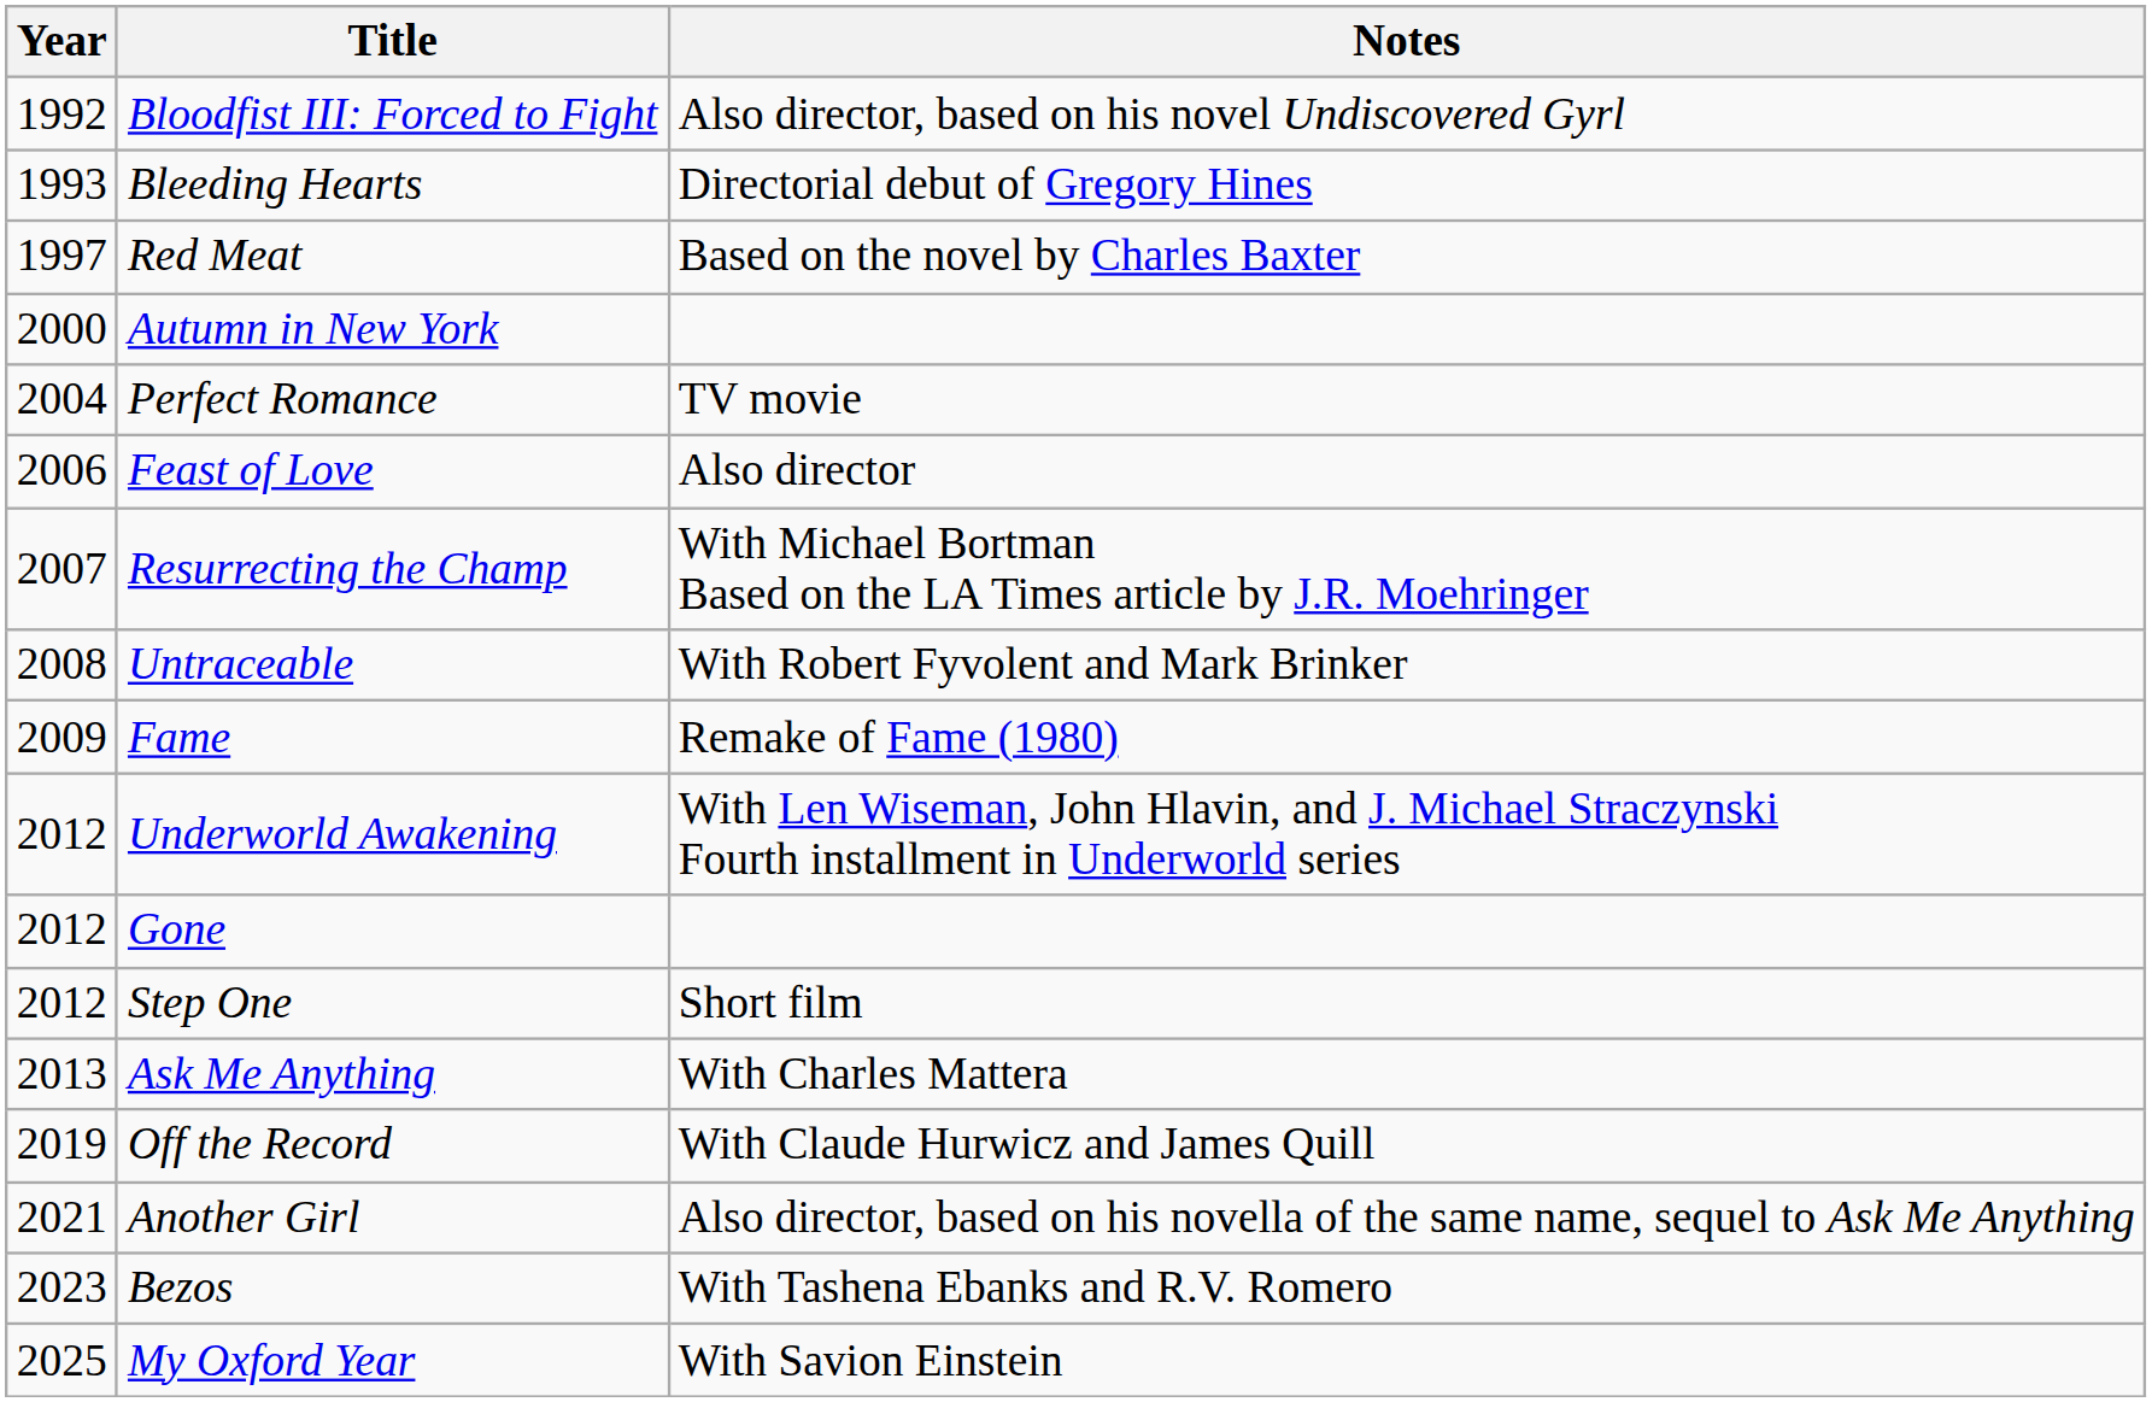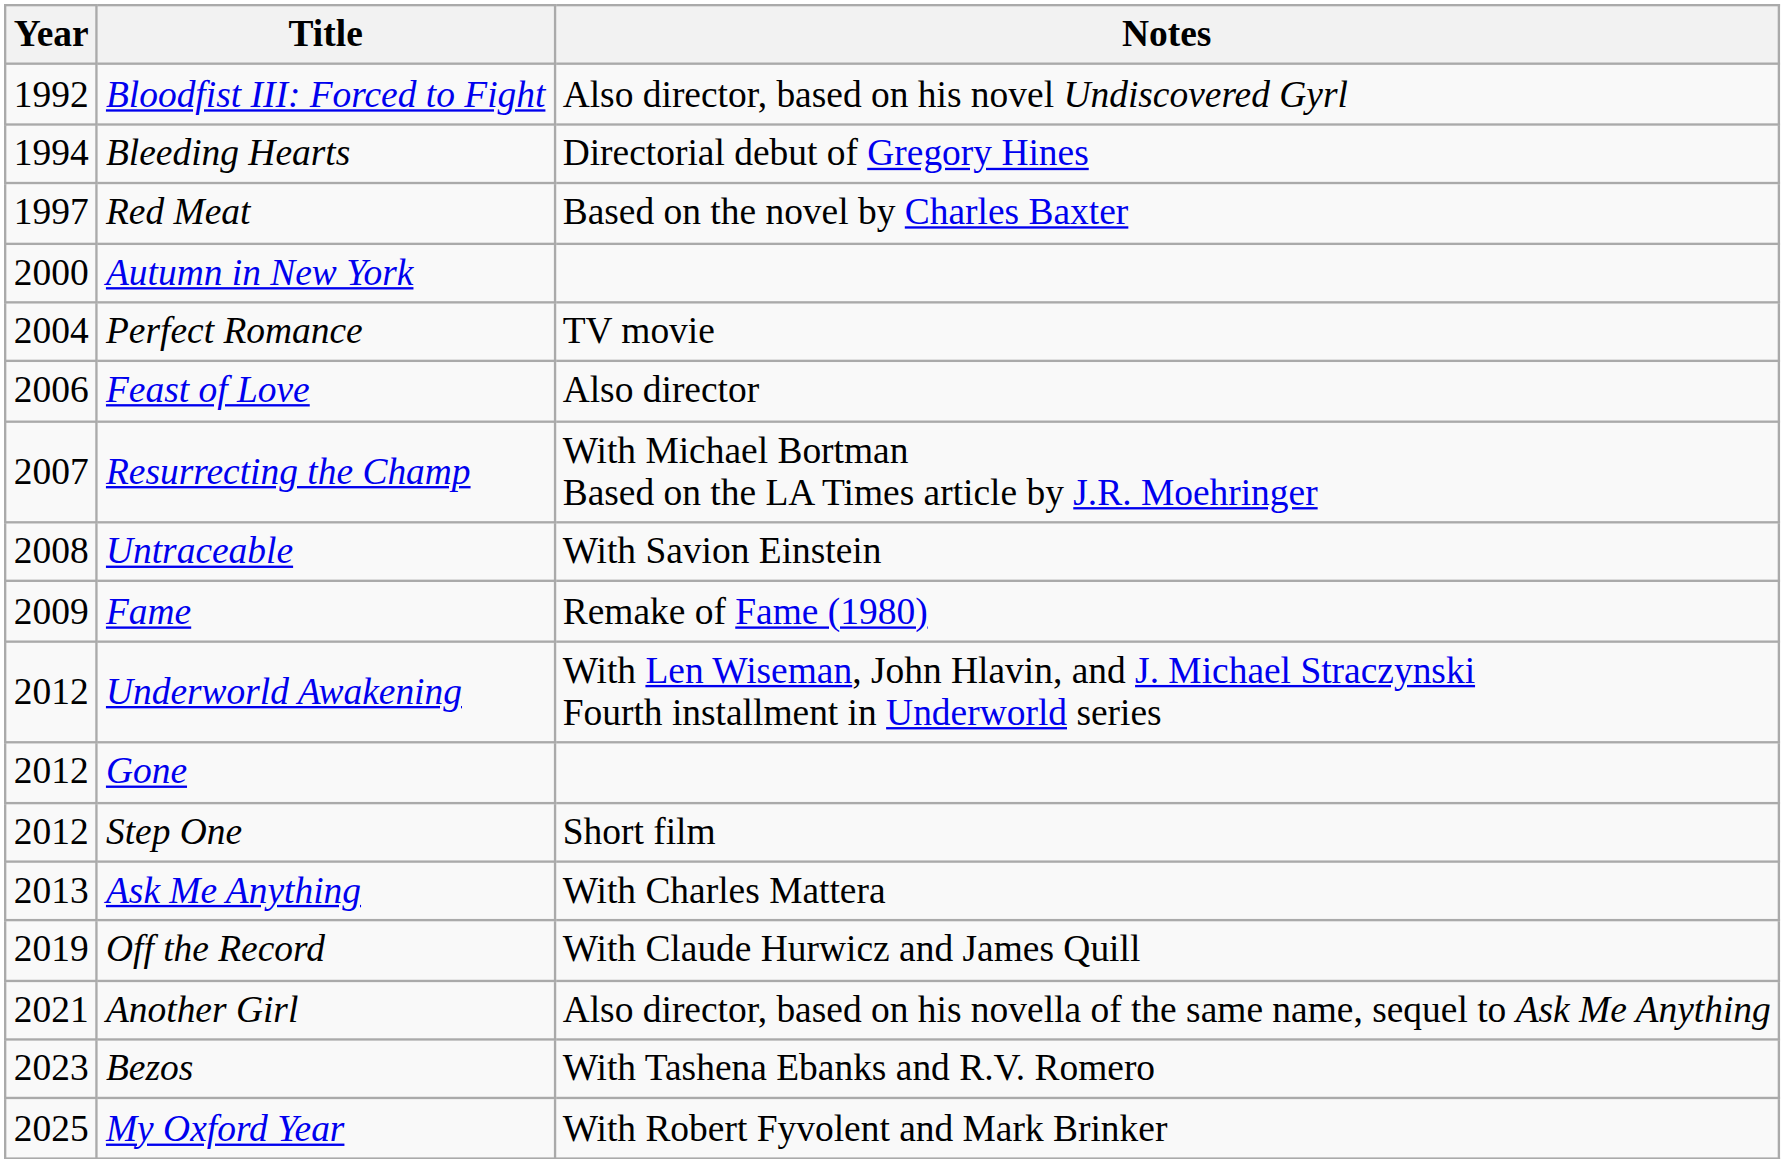 <table class="wikitable">
 <tr>
 <th>Year</th>
 <th>Title</th>
 <th>Notes</th>
 </tr>
 <tr>
 <td>1992</td>
 <td><em><a href='#'>Bloodfist III: Forced to Fight</a></em></td>
 <td>Also director, based on his novel <em>Undiscovered Gyrl</em></td>
 </tr>
 <tr>
-<td>1993</td>
+<td>1994</td>
 <td><em>Bleeding Hearts</em></td>
 <td>Directorial debut of <a href='#'>Gregory Hines</a></td>
 </tr>
 <tr>
 <td>1997</td>
 <td><em>Red Meat</em></td>
 <td>Based on the novel by <a href='#'>Charles Baxter</a></td>
 </tr>
 <tr>
 <td>2000</td>
 <td><em><a href='#'>Autumn in New York</a></em></td>
 <td></td>
 </tr>
 <tr>
 <td>2004</td>
 <td><em>Perfect Romance</em></td>
 <td>TV movie</td>
 </tr>
 <tr>
 <td>2006</td>
 <td><em><a href='#'>Feast of Love</a></em></td>
 <td>Also director</td>
 </tr>
 <tr>
 <td>2007</td>
 <td><em><a href='#'>Resurrecting the Champ</a></em></td>
 <td>With Michael Bortman<br> Based on the LA Times article by <a href='#'>J.R. Moehringer</a></td>
 </tr>
 <tr>
 <td>2008</td>
 <td><em><a href='#'>Untraceable</a></em></td>
-<td>With Robert Fyvolent and Mark Brinker</td>
+<td>With Savion Einstein</td>
 </tr>
 <tr>
 <td>2009</td>
 <td><em><a href='#'>Fame</a></em></td>
 <td>Remake of <a href='#'>Fame (1980)</a></td>
 </tr>
 <tr>
 <td>2012</td>
 <td><em><a href='#'>Underworld Awakening</a></em></td>
 <td>With <a href='#'>Len Wiseman</a>, John Hlavin, and <a href='#'>J. Michael Straczynski</a><br>Fourth installment in <a href='#'>Underworld</a> series</td>
 </tr>
 <tr>
 <td>2012</td>
 <td><em><a href='#'>Gone</a></em></td>
 </tr>
 <tr>
 <td>2012</td>
 <td><em>Step One</em></td>
 <td>Short film</td>
 </tr>
 <tr>
 <td>2013</td>
 <td><em><a href='#'>Ask Me Anything</a></em></td>
 <td>With Charles Mattera</td>
 </tr>
 <tr>
 <td>2019</td>
 <td><em>Off the Record</em></td>
 <td>With Claude Hurwicz and James Quill</td>
 </tr>
 <tr>
 <td>2021</td>
 <td><em>Another Girl</em></td>
 <td>Also director, based on his novella of the same name, sequel to <em>Ask Me Anything</em></td>
 </tr>
 <tr>
 <td>2023</td>
 <td><em>Bezos</em></td>
 <td>With Tashena Ebanks and R.V. Romero</td>
 </tr>
 <tr>
 <td>2025</td>
 <td><em><a href='#'>My Oxford Year</a></em></td>
-<td>With Savion Einstein</td>
+<td>With Robert Fyvolent and Mark Brinker</td>
 </tr>
 <tr>
 </tr>
 </table>
